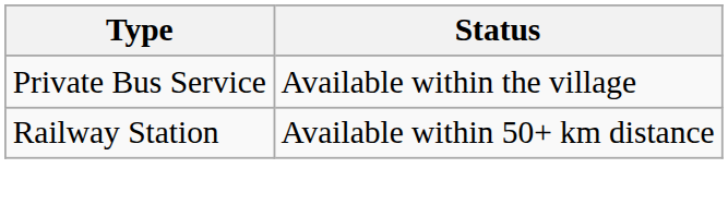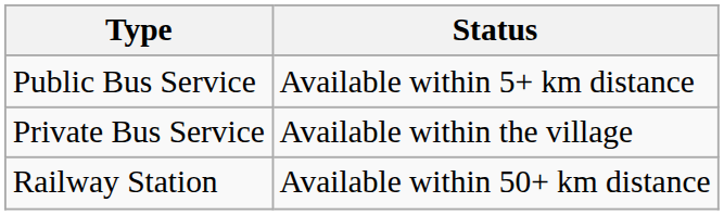 <table class="wikitable">
 <tr>
 <th>Type</th>
 <th>Status</th>
+</tr>
+<tr>
+<td>Public Bus Service</td>
+<td>Available within 5+ km distance</td>
 </tr>
 <tr>
 <td>Private Bus Service</td>
 <td>Available within the village</td>
 </tr>
 <tr>
 <td>Railway Station</td>
 <td>Available within 50+ km distance</td>
 </tr>
 </table>
